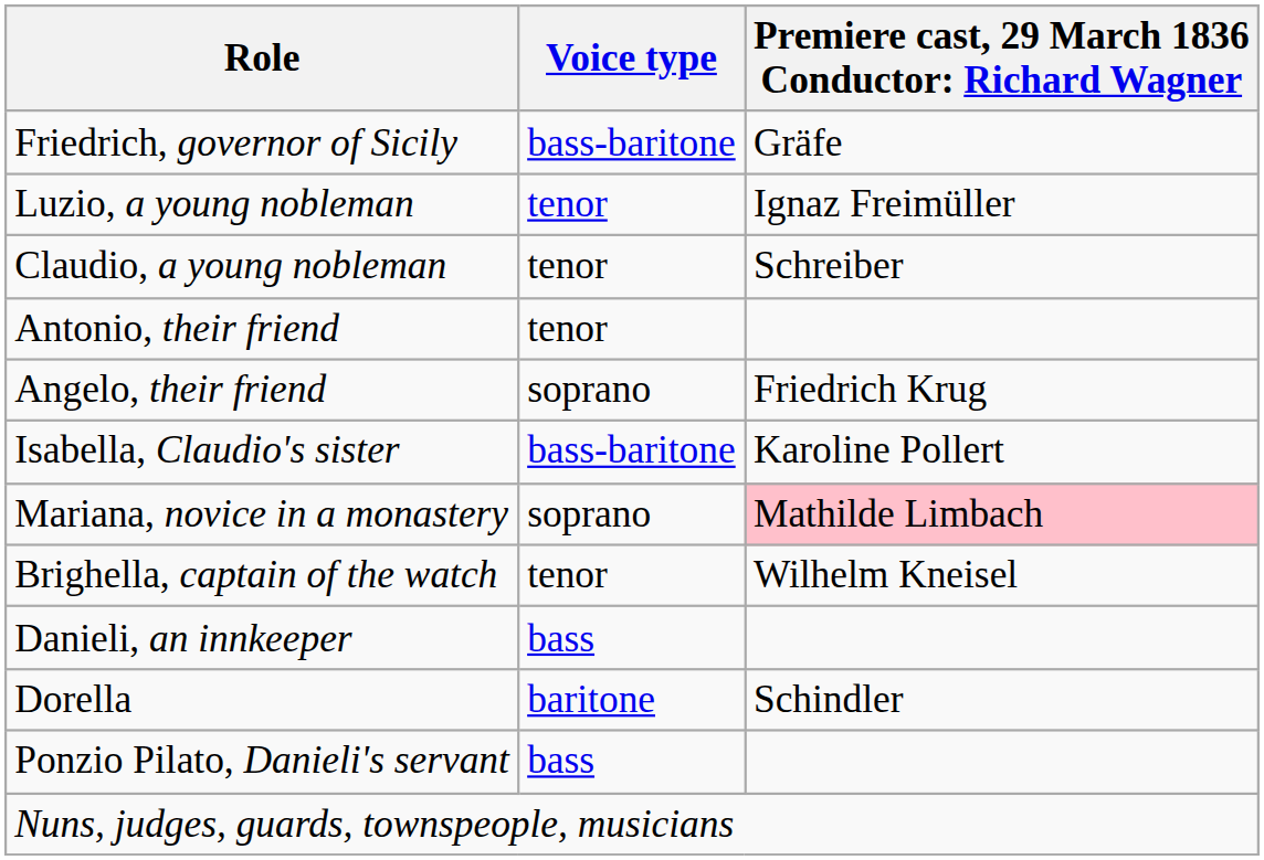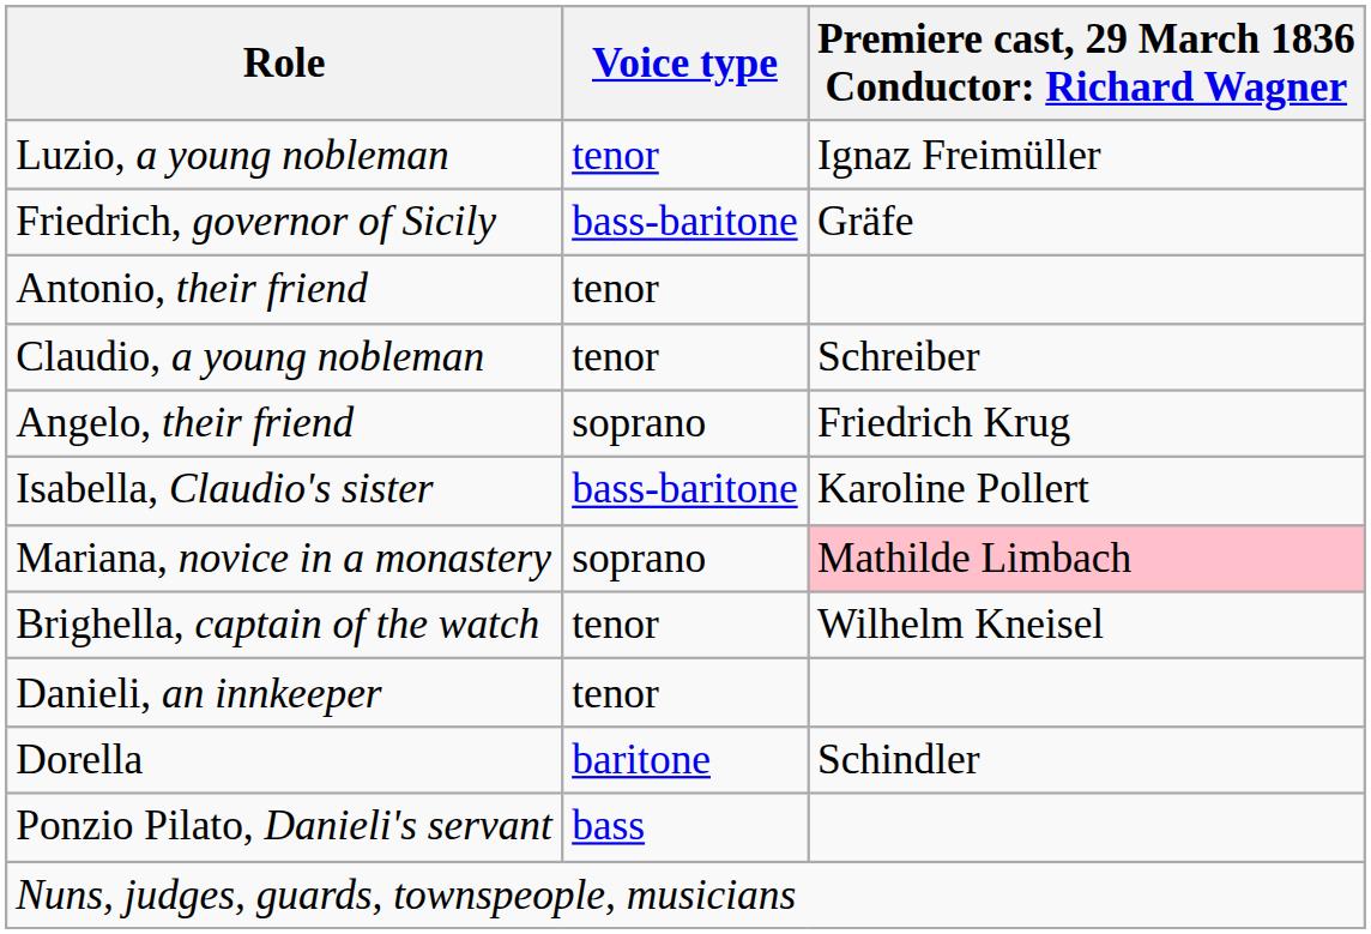 <table class="wikitable">
 <tr>
 <th>Role</th>
 <th><a href='#'>Voice type</a></th>
 <th>Premiere cast, 29 March 1836<br>Conductor: <a href='#'>Richard Wagner</a></th>
 </tr>
 <tr>
+<td>Luzio, <em>a young nobleman</em></td>
+<td><a href='#'>tenor</a></td>
+<td>Ignaz Freimüller</td>
+</tr>
+<tr>
 <td>Friedrich, <em>governor of Sicily</em></td>
 <td><a href='#'>bass-baritone</a></td>
 <td>Gräfe</td>
 </tr>
 <tr>
-<td>Luzio, <em>a young nobleman</em></td>
-<td><a href='#'>tenor</a></td>
-<td>Ignaz Freimüller</td>
+<td>Antonio, <em>their friend</em></td>
+<td>tenor</td>
+<td></td>
 </tr>
 <tr>
 <td>Claudio, <em>a young nobleman</em></td>
 <td>tenor</td>
 <td>Schreiber</td>
-</tr>
-<tr>
-<td>Antonio, <em>their friend</em></td>
-<td>tenor</td>
-<td></td>
 </tr>
 <tr>
 <td>Angelo, <em>their friend</em></td>
 <td>soprano</td>
 <td>Friedrich Krug</td>
 </tr>
 <tr>
 <td>Isabella, <em>Claudio's sister</em></td>
 <td><a href='#'>bass-baritone</a></td>
 <td>Karoline Pollert</td>
 </tr>
 <tr>
 <td>Mariana, <em>novice in a monastery</em></td>
 <td>soprano</td>
 <td style="background: pink;">Mathilde Limbach</td>
 </tr>
 <tr>
 <td>Brighella, <em>captain of the watch</em></td>
 <td>tenor</td>
 <td>Wilhelm Kneisel</td>
 </tr>
 <tr>
 <td>Danieli, <em>an innkeeper</em></td>
-<td><a href='#'>bass</a></td>
+<td>tenor</td>
 <td></td>
 </tr>
 <tr>
 <td>Dorella</td>
 <td><a href='#'>baritone</a></td>
 <td>Schindler</td>
 </tr>
 <tr>
 <td>Ponzio Pilato, <em>Danieli's servant</em></td>
 <td><a href='#'>bass</a></td>
 <td></td>
 </tr>
 <tr>
 <td colspan="3"><em>Nuns, judges, guards, townspeople, musicians</em></td>
 </tr>
 </table>
